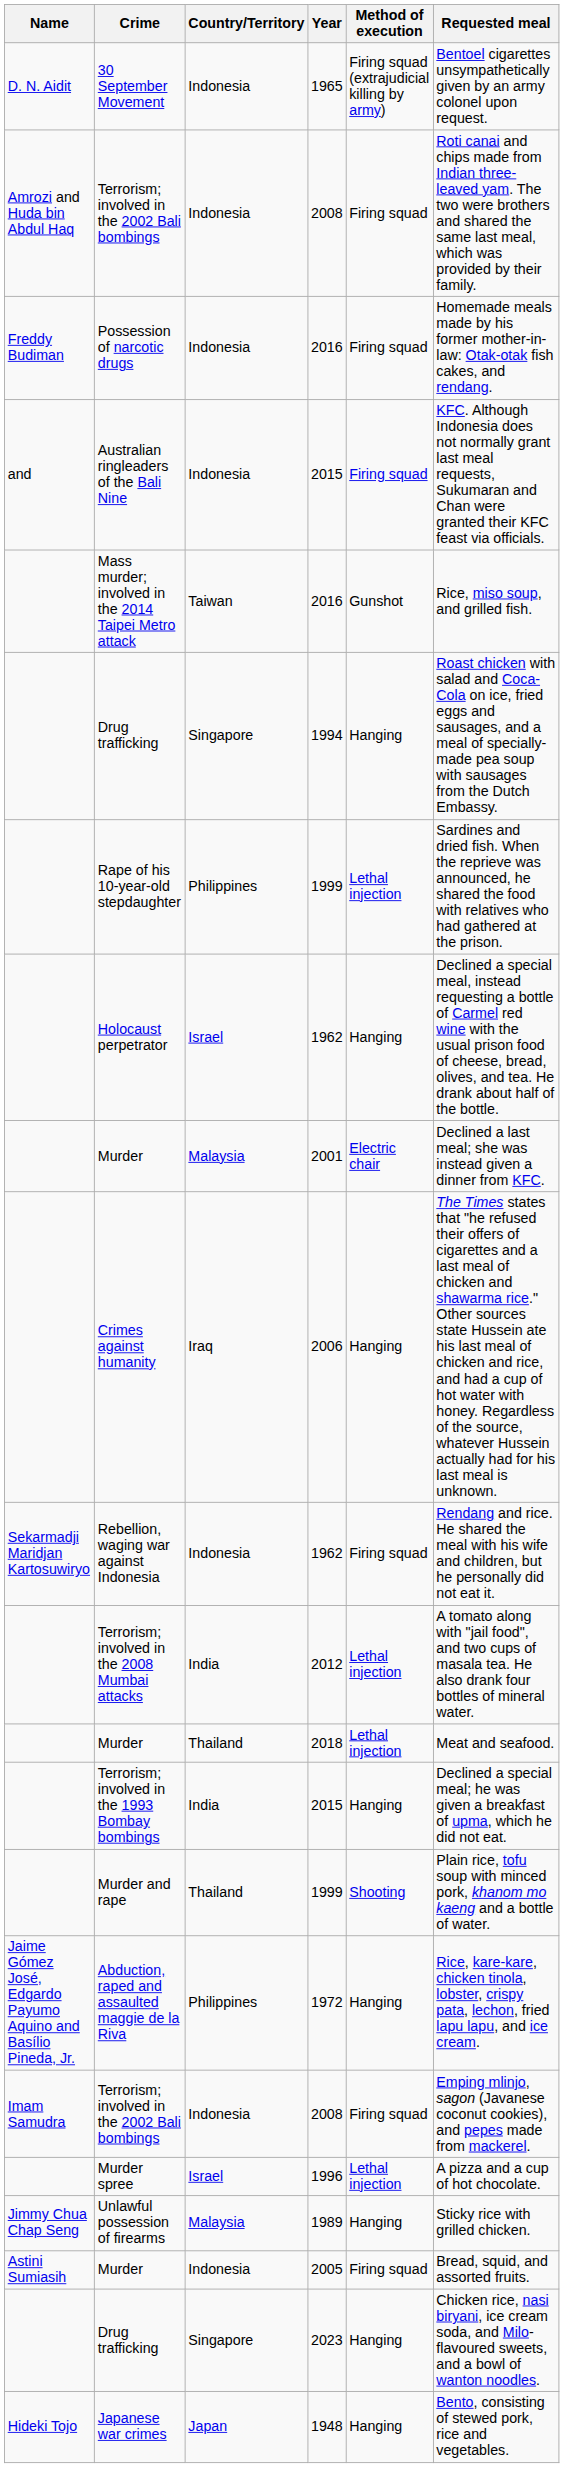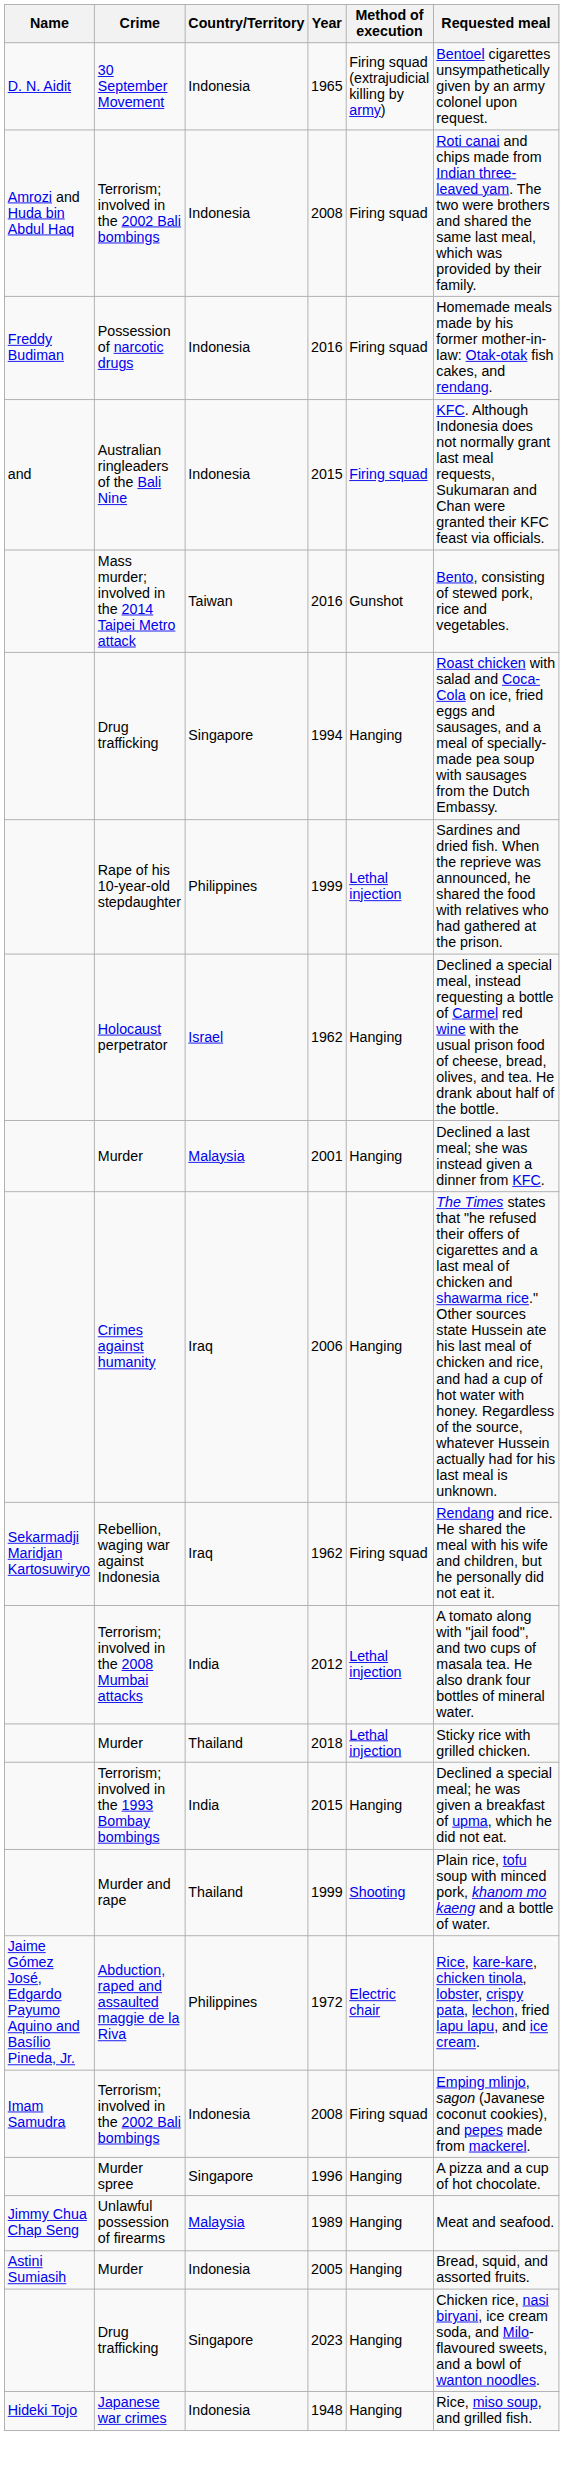 <table class="wikitable sortable" style="width: 100%">
 <tr>
 <th>Name</th>
 <th>Crime</th>
 <th>Country/Territory</th>
 <th>Year</th>
 <th>Method of execution</th>
 <th>Requested meal</th>
 </tr>
 <tr>
 <td><a href='#'>D. N. Aidit</a></td>
 <td><a href='#'>30 September Movement</a></td>
 <td>Indonesia</td>
 <td>1965</td>
 <td>Firing squad (extrajudicial killing by <a href='#'>army</a>)</td>
 <td><a href='#'>Bentoel</a> cigarettes unsympathetically given by an army colonel upon request.</td>
 </tr>
 <tr>
 <td><a href='#'>Amrozi</a> and <a href='#'>Huda bin Abdul Haq</a></td>
 <td>Terrorism; involved in the <a href='#'>2002 Bali bombings</a></td>
 <td>Indonesia</td>
 <td>2008</td>
 <td>Firing squad</td>
 <td><a href='#'>Roti canai</a> and chips made from <a href='#'>Indian three-leaved yam</a>. The two were brothers and shared the same last meal, which was provided by their family.</td>
 </tr>
 <tr>
 <td><a href='#'>Freddy Budiman</a></td>
 <td>Possession of <a href='#'>narcotic drugs</a></td>
 <td>Indonesia</td>
 <td>2016</td>
 <td>Firing squad</td>
 <td>Homemade meals made by his former mother-in-law: <a href='#'>Otak-otak</a> fish cakes, and <a href='#'>rendang</a>.</td>
 </tr>
 <tr>
 <td> and<br></td>
 <td>Australian ringleaders of the <a href='#'>Bali Nine</a></td>
 <td>Indonesia</td>
 <td>2015</td>
 <td><a href='#'>Firing squad</a></td>
 <td><a href='#'>KFC</a>. Although Indonesia does not normally grant last meal requests, Sukumaran and Chan were granted their KFC feast via officials.</td>
 </tr>
 <tr>
 <td></td>
 <td>Mass murder; involved in the <a href='#'>2014 Taipei Metro attack</a></td>
 <td>Taiwan</td>
 <td>2016</td>
 <td>Gunshot</td>
-<td>Rice, <a href='#'>miso soup</a>, and grilled fish.</td>
+<td><a href='#'>Bento</a>, consisting of stewed pork, rice and vegetables.</td>
 </tr>
 <tr>
 <td></td>
 <td>Drug trafficking</td>
 <td>Singapore</td>
 <td>1994</td>
 <td>Hanging</td>
 <td><a href='#'>Roast chicken</a> with salad and <a href='#'>Coca-Cola</a> on ice, fried eggs and sausages, and a meal of specially-made pea soup with sausages from the Dutch Embassy.</td>
 </tr>
 <tr>
 <td></td>
 <td>Rape of his 10-year-old stepdaughter</td>
 <td>Philippines</td>
 <td>1999</td>
 <td><a href='#'>Lethal injection</a></td>
 <td>Sardines and dried fish. When the reprieve was announced, he shared the food with relatives who had gathered at the prison.</td>
 </tr>
 <tr>
 <td></td>
 <td><a href='#'>Holocaust</a> perpetrator</td>
 <td><a href='#'>Israel</a></td>
 <td>1962</td>
 <td>Hanging</td>
 <td>Declined a special meal, instead requesting a bottle of <a href='#'>Carmel</a> red <a href='#'>wine</a> with the usual prison food of cheese, bread, olives, and tea. He drank about half of the bottle.</td>
 </tr>
 <tr>
 <td></td>
 <td>Murder</td>
 <td><a href='#'>Malaysia</a></td>
 <td>2001</td>
-<td><a href='#'>Electric chair</a></td>
+<td>Hanging</td>
 <td>Declined a last meal; she was instead given a dinner from <a href='#'>KFC</a>.</td>
 </tr>
 <tr>
 <td></td>
 <td><a href='#'>Crimes against humanity</a></td>
 <td>Iraq</td>
 <td>2006</td>
 <td>Hanging</td>
 <td><em><a href='#'>The Times</a></em> states that "he refused their offers of cigarettes and a last meal of chicken and <a href='#'>shawarma rice</a>." Other sources state Hussein ate his last meal of chicken and rice, and had a cup of hot water with honey. Regardless of the source, whatever Hussein actually had for his last meal is unknown.</td>
 </tr>
 <tr>
 <td><a href='#'>Sekarmadji Maridjan Kartosuwiryo</a></td>
 <td>Rebellion, waging war against Indonesia</td>
-<td>Indonesia</td>
+<td>Iraq</td>
 <td>1962</td>
 <td>Firing squad</td>
 <td><a href='#'>Rendang</a> and rice. He shared the meal with his wife and children, but he personally did not eat it.</td>
 </tr>
 <tr>
 <td></td>
 <td>Terrorism; involved in the <a href='#'>2008 Mumbai attacks</a></td>
 <td>India</td>
 <td>2012</td>
 <td><a href='#'>Lethal injection</a></td>
 <td>A tomato along with "jail food", and two cups of masala tea. He also drank four bottles of mineral water.</td>
 </tr>
 <tr>
 <td></td>
 <td>Murder</td>
 <td>Thailand</td>
 <td>2018</td>
 <td><a href='#'>Lethal injection</a></td>
-<td>Meat and seafood.</td>
+<td>Sticky rice with grilled chicken.</td>
 </tr>
 <tr>
 <td></td>
 <td>Terrorism; involved in the <a href='#'>1993 Bombay bombings</a></td>
 <td>India</td>
 <td>2015</td>
 <td>Hanging</td>
 <td>Declined a special meal; he was given a breakfast of <a href='#'>upma</a>, which he did not eat.</td>
 </tr>
 <tr>
 <td></td>
 <td>Murder and rape</td>
 <td>Thailand</td>
 <td>1999</td>
 <td><a href='#'>Shooting</a></td>
 <td>Plain rice, <a href='#'>tofu</a> soup with minced pork, <em><a href='#'>khanom mo kaeng</a></em> and a bottle of water.</td>
 </tr>
 <tr>
 <td><a href='#'>Jaime Gómez José, Edgardo Payumo Aquino and Basílio Pineda, Jr.</a></td>
 <td><a href='#'>Abduction, raped and assaulted maggie de la Riva</a></td>
 <td>Philippines</td>
 <td>1972</td>
-<td>Hanging</td>
+<td><a href='#'>Electric chair</a></td>
 <td><a href='#'>Rice</a>, <a href='#'>kare-kare</a>, <a href='#'>chicken tinola</a>, <a href='#'>lobster</a>, <a href='#'>crispy pata</a>, <a href='#'>lechon</a>, fried <a href='#'>lapu lapu</a>, and <a href='#'>ice cream</a>.</td>
 </tr>
 <tr>
 <td><a href='#'>Imam Samudra</a></td>
 <td>Terrorism; involved in the <a href='#'>2002 Bali bombings</a></td>
 <td>Indonesia</td>
 <td>2008</td>
 <td>Firing squad</td>
 <td><a href='#'>Emping mlinjo</a>, <em>sagon</em> (Javanese coconut cookies), and <a href='#'>pepes</a> made from <a href='#'>mackerel</a>.</td>
 </tr>
 <tr>
 <td></td>
 <td>Murder spree</td>
-<td><a href='#'>Israel</a></td>
+<td>Singapore</td>
 <td>1996</td>
-<td><a href='#'>Lethal injection</a></td>
+<td>Hanging</td>
 <td>A pizza and a cup of hot chocolate.</td>
 </tr>
 <tr>
 <td><a href='#'>Jimmy Chua Chap Seng</a></td>
 <td>Unlawful possession of firearms</td>
 <td><a href='#'>Malaysia</a></td>
 <td>1989</td>
 <td>Hanging</td>
-<td>Sticky rice with grilled chicken.</td>
+<td>Meat and seafood.</td>
 </tr>
 <tr>
 <td><a href='#'>Astini Sumiasih</a></td>
 <td>Murder</td>
 <td>Indonesia</td>
 <td>2005</td>
-<td>Firing squad</td>
+<td>Hanging</td>
 <td>Bread, squid, and assorted fruits.</td>
 </tr>
 <tr>
 <td></td>
 <td>Drug trafficking</td>
 <td>Singapore</td>
 <td>2023</td>
 <td>Hanging</td>
 <td>Chicken rice, <a href='#'>nasi biryani</a>, ice cream soda, and <a href='#'>Milo</a>-flavoured sweets, and a bowl of <a href='#'>wanton noodles</a>.</td>
 </tr>
 <tr>
 <td><a href='#'>Hideki Tojo</a></td>
 <td><a href='#'>Japanese war crimes</a></td>
-<td><a href='#'>Japan</a></td>
+<td>Indonesia</td>
 <td>1948</td>
 <td>Hanging</td>
-<td><a href='#'>Bento</a>, consisting of stewed pork, rice and vegetables.</td>
+<td>Rice, <a href='#'>miso soup</a>, and grilled fish.</td>
 </tr>
 </table>
